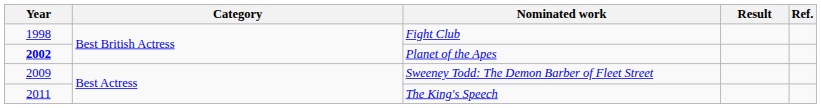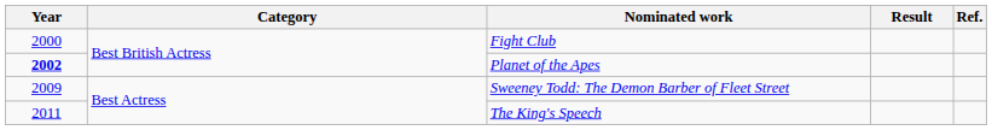 <table class=wikitable>
 <tr>
 <th scope="col" style="width:5em;">Year</th>
 <th scope="col" style="width:26em;">Category</th>
 <th scope="col" style="width:25em;">Nominated work</th>
 <th scope="col" style="width:5em;">Result</th>
 <th>Ref.</th>
 </tr>
 <tr>
-<td style="text-align:center;"><a href='#'>1998</a></td>
+<td style="text-align:center;"><a href='#'>2000</a></td>
 <td rowspan="2"><a href='#'>Best British Actress</a></td>
 <td><em><a href='#'>Fight Club</a></em></td>
 <td></td>
 <td></td>
 </tr>
 <tr>
 <td align="center"><strong><a href='#'>2002</a></strong></td>
 <td><em><a href='#'>Planet of the Apes</a></em></td>
 <td></td>
 <td></td>
 </tr>
 <tr>
 <td align="center"><a href='#'>2009</a></td>
 <td rowspan="2"><a href='#'>Best Actress</a></td>
 <td><em><a href='#'>Sweeney Todd: The Demon Barber of Fleet Street</a></em></td>
 <td></td>
 <td></td>
 </tr>
 <tr>
 <td align="center"><a href='#'>2011</a></td>
 <td><em><a href='#'>The King's Speech</a></em></td>
 <td></td>
 <td></td>
 </tr>
 </table>
